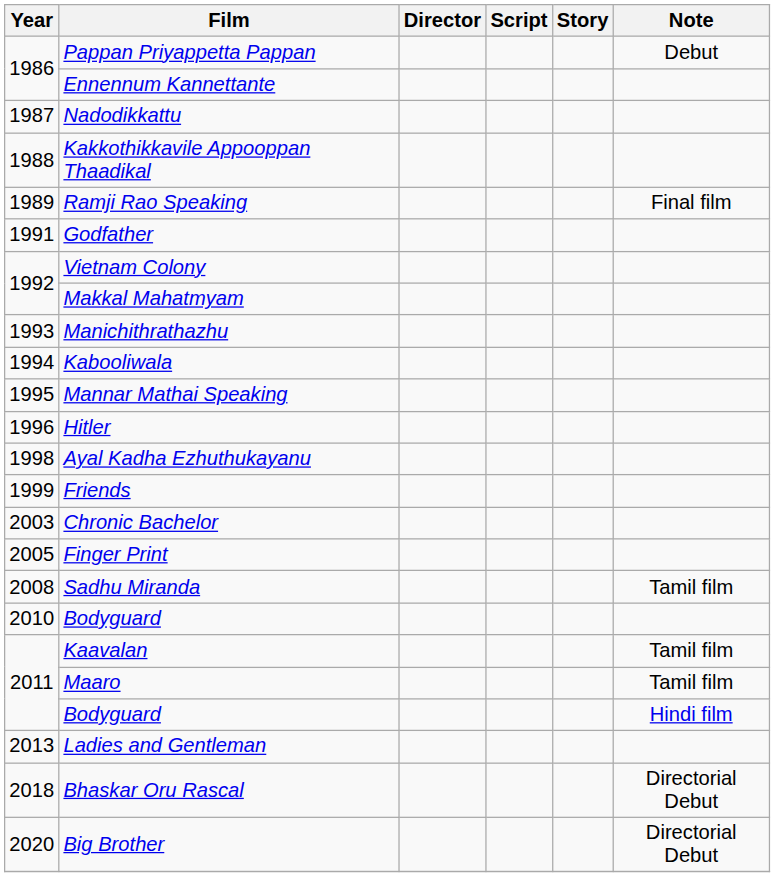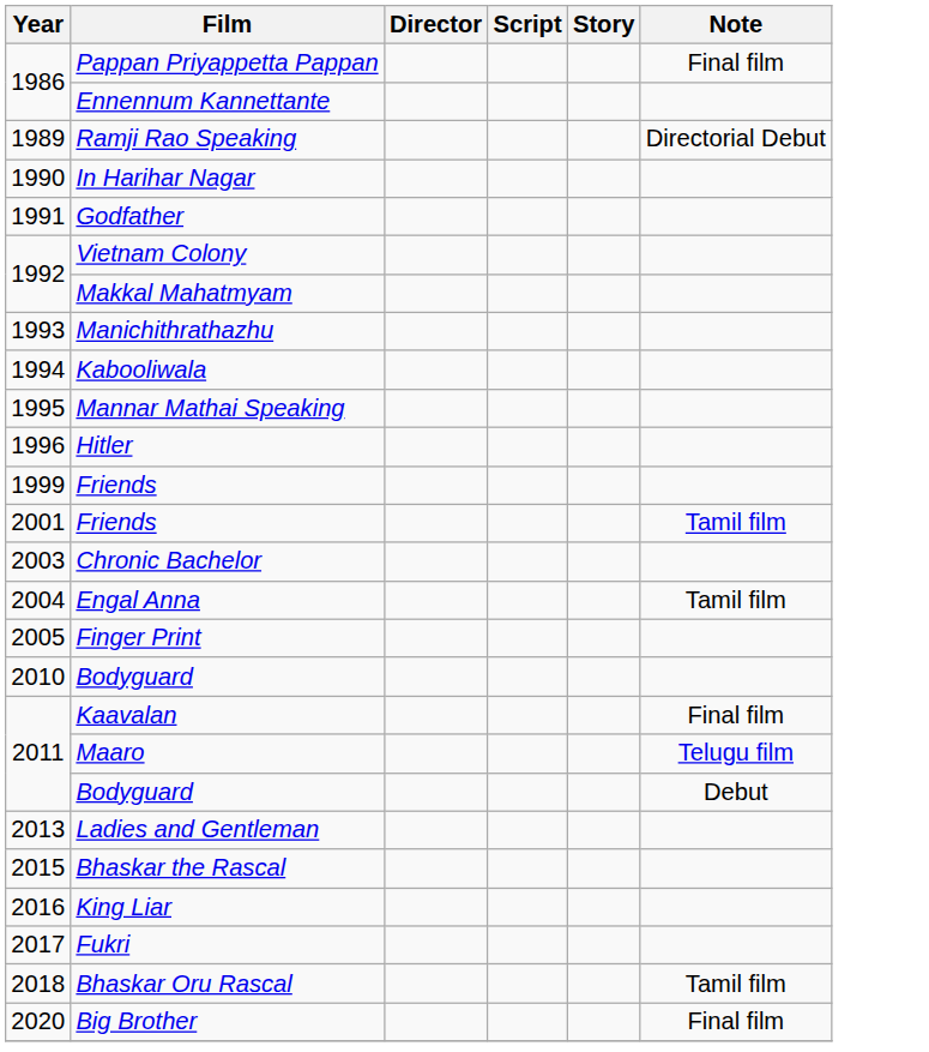 <table class="wikitable sortable">
 <tr>
 <th>Year</th>
 <th>Film</th>
 <th>Director</th>
 <th>Script</th>
 <th>Story</th>
 <th>Note</th>
 </tr>
 <tr style="text-align:center;">
 <td rowspan="2">1986</td>
 <td style="text-align:left;"><em><a href='#'>Pappan Priyappetta Pappan</a></em></td>
 <td></td>
 <td></td>
 <td></td>
-<td>Debut</td>
+<td>Final film</td>
 </tr>
 <tr style="text-align:center;">
 <td style="text-align:left;"><em><a href='#'>Ennennum Kannettante</a></em></td>
-<td></td>
-<td></td>
-<td></td>
-<td></td>
-</tr>
-<tr style="text-align:center;">
-<td>1987</td>
-<td style="text-align:left;"><em><a href='#'>Nadodikkattu</a></em></td>
-<td></td>
-<td></td>
-<td></td>
-<td></td>
-</tr>
-<tr style="text-align:center;">
-<td>1988</td>
-<td style="text-align:left;"><em><a href='#'>Kakkothikkavile Appooppan Thaadikal</a></em></td>
 <td></td>
 <td></td>
 <td></td>
 <td></td>
 </tr>
 <tr style="text-align:center;">
 <td>1989</td>
 <td style="text-align:left;"><em><a href='#'>Ramji Rao Speaking</a></em></td>
 <td></td>
 <td></td>
 <td></td>
-<td>Final film</td>
+<td>Directorial Debut</td>
+</tr>
+<tr style="text-align:center;">
+<td>1990</td>
+<td style="text-align:left;"><em><a href='#'>In Harihar Nagar</a></em></td>
+<td></td>
+<td></td>
+<td></td>
+<td></td>
 </tr>
 <tr style="text-align:center;">
 <td>1991</td>
 <td style="text-align:left;"><em><a href='#'>Godfather</a></em></td>
 <td></td>
 <td></td>
 <td></td>
 <td></td>
 </tr>
 <tr style="text-align:center;">
 <td rowspan="2">1992</td>
 <td style="text-align:left;"><em><a href='#'>Vietnam Colony</a></em></td>
 <td></td>
 <td></td>
 <td></td>
 <td></td>
 </tr>
 <tr style="text-align:center;">
 <td style="text-align:left;"><em><a href='#'>Makkal Mahatmyam</a></em></td>
 <td></td>
 <td></td>
 <td></td>
 <td></td>
 </tr>
 <tr style="text-align:center;">
 <td>1993</td>
 <td style="text-align:left;"><em><a href='#'>Manichithrathazhu</a></em></td>
 <td></td>
 <td></td>
 <td></td>
 <td></td>
 </tr>
 <tr style="text-align:center;">
 <td>1994</td>
 <td style="text-align:left;"><em><a href='#'>Kabooliwala</a></em></td>
 <td></td>
 <td></td>
 <td></td>
 <td></td>
 </tr>
 <tr style="text-align:center;">
 <td>1995</td>
 <td style="text-align:left;"><em><a href='#'>Mannar Mathai Speaking</a></em></td>
 <td></td>
 <td></td>
 <td></td>
 <td></td>
 </tr>
 <tr style="text-align:center;">
 <td>1996</td>
 <td style="text-align:left;"><em><a href='#'>Hitler</a></em></td>
 <td></td>
 <td></td>
 <td></td>
 <td></td>
 </tr>
 <tr style="text-align:center;">
-<td>1998</td>
-<td style="text-align:left;"><em><a href='#'>Ayal Kadha Ezhuthukayanu</a></em></td>
+<td>1999</td>
+<td style="text-align:left;"><em><a href='#'>Friends</a></em></td>
 <td></td>
 <td></td>
 <td></td>
 <td></td>
 </tr>
 <tr style="text-align:center;">
-<td>1999</td>
+<td>2001</td>
 <td style="text-align:left;"><em><a href='#'>Friends</a></em></td>
 <td></td>
 <td></td>
 <td></td>
-<td></td>
+<td><a href='#'>Tamil film</a></td>
 </tr>
 <tr style="text-align:center;">
 <td>2003</td>
 <td style="text-align:left;"><em><a href='#'>Chronic Bachelor</a></em></td>
 <td></td>
 <td></td>
 <td></td>
 <td></td>
 </tr>
 <tr style="text-align:center;">
+<td>2004</td>
+<td style="text-align:left;"><em><a href='#'>Engal Anna</a></em></td>
+<td></td>
+<td></td>
+<td></td>
+<td>Tamil film</td>
+</tr>
+<tr style="text-align:center;">
 <td>2005</td>
 <td style="text-align:left;"><em><a href='#'>Finger Print</a></em></td>
 <td></td>
 <td></td>
 <td></td>
 <td></td>
-</tr>
-<tr style="text-align:center;">
-<td>2008</td>
-<td style="text-align:left;"><em><a href='#'>Sadhu Miranda</a></em></td>
-<td></td>
-<td></td>
-<td></td>
-<td>Tamil film</td>
 </tr>
 <tr style="text-align:center;">
 <td>2010</td>
 <td style="text-align:left;"><em><a href='#'>Bodyguard</a></em></td>
 <td></td>
 <td></td>
 <td></td>
 <td></td>
 </tr>
 <tr style="text-align:center;">
 <td rowspan="3">2011</td>
 <td style="text-align:left;"><em><a href='#'>Kaavalan</a></em></td>
 <td></td>
 <td></td>
 <td></td>
-<td>Tamil film</td>
+<td>Final film</td>
 </tr>
 <tr style="text-align:center;">
 <td style="text-align:left;"><em><a href='#'>Maaro</a></em></td>
 <td></td>
 <td></td>
 <td></td>
-<td>Tamil film</td>
+<td><a href='#'>Telugu film</a></td>
 </tr>
 <tr style="text-align:center;">
 <td style="text-align:left;"><em><a href='#'>Bodyguard</a></em></td>
 <td></td>
 <td></td>
 <td></td>
-<td><a href='#'>Hindi film</a></td>
+<td>Debut</td>
 </tr>
 <tr style="text-align:center;">
 <td>2013</td>
 <td style="text-align:left;"><em><a href='#'>Ladies and Gentleman</a></em></td>
+<td></td>
+<td></td>
+<td></td>
+<td></td>
+</tr>
+<tr style="text-align:center;">
+<td>2015</td>
+<td style="text-align:left;"><em><a href='#'>Bhaskar the Rascal</a></em></td>
+<td></td>
+<td></td>
+<td></td>
+<td></td>
+</tr>
+<tr style="text-align:center;">
+<td>2016</td>
+<td style="text-align:left;"><em><a href='#'>King Liar</a></em></td>
+<td></td>
+<td></td>
+<td></td>
+<td></td>
+</tr>
+<tr style="text-align:center;">
+<td>2017</td>
+<td style="text-align:left;"><em><a href='#'>Fukri</a></em></td>
 <td></td>
 <td></td>
 <td></td>
 <td></td>
 </tr>
 <tr style="text-align:center;">
 <td>2018</td>
 <td style="text-align:left;"><em><a href='#'>Bhaskar Oru Rascal</a></em></td>
 <td></td>
 <td></td>
 <td></td>
-<td>Directorial Debut</td>
+<td>Tamil film</td>
 </tr>
 <tr style="text-align:center;">
 <td>2020</td>
 <td style="text-align:left;"><em><a href='#'>Big Brother</a></em></td>
 <td></td>
 <td></td>
 <td></td>
-<td>Directorial Debut</td>
+<td>Final film</td>
 </tr>
 <tr>
 </tr>
 </table>
